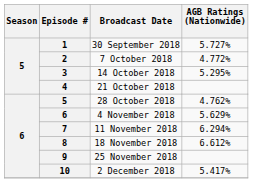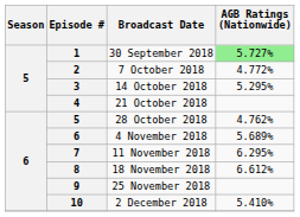 <table class=wikitable style="text-align:center">
 <tr>
 <th>Season</th>
 <th>Episode #</th>
 <th>Broadcast Date</th>
 <th>AGB Ratings <br>(Nationwide)<br><br></th>
 </tr>
 <tr>
 <th rowspan=5>5</th>
 <th>1</th>
 <td>30 September 2018</td>
-<td>5.727%</td>
+<td style="background: lightgreen;">5.727%</td>
 </tr>
 <tr>
 <th>2</th>
 <td>7 October 2018</td>
 <td>4.772%</td>
 </tr>
 <tr>
 <th>3</th>
 <td>14 October 2018</td>
 <td>5.295%</td>
 </tr>
 <tr>
 <th>4</th>
 <td>21 October 2018</td>
 <td></td>
 </tr>
 <tr>
 <th rowspan=2>5</th>
 <td rowspan=2>28 October 2018</td>
 <td rowspan=2>4.762%</td>
 </tr>
 <tr>
 <th rowspan=6>6</th>
 </tr>
 <tr>
 <th>6</th>
 <td>4 November 2018</td>
-<td>5.629%</td>
+<td>5.689%</td>
 </tr>
 <tr>
 <th>7</th>
 <td>11 November 2018</td>
-<td>6.294%</td>
+<td>6.295%</td>
 </tr>
 <tr>
 <th>8</th>
 <td>18 November 2018</td>
 <td>6.612%</td>
 </tr>
 <tr>
 <th>9</th>
 <td>25 November 2018</td>
 <td></td>
 </tr>
 <tr>
 <th>10</th>
 <td>2 December 2018</td>
-<td>5.417%</td>
+<td>5.410%</td>
 </tr>
 <tr>
 </tr>
 </table>
